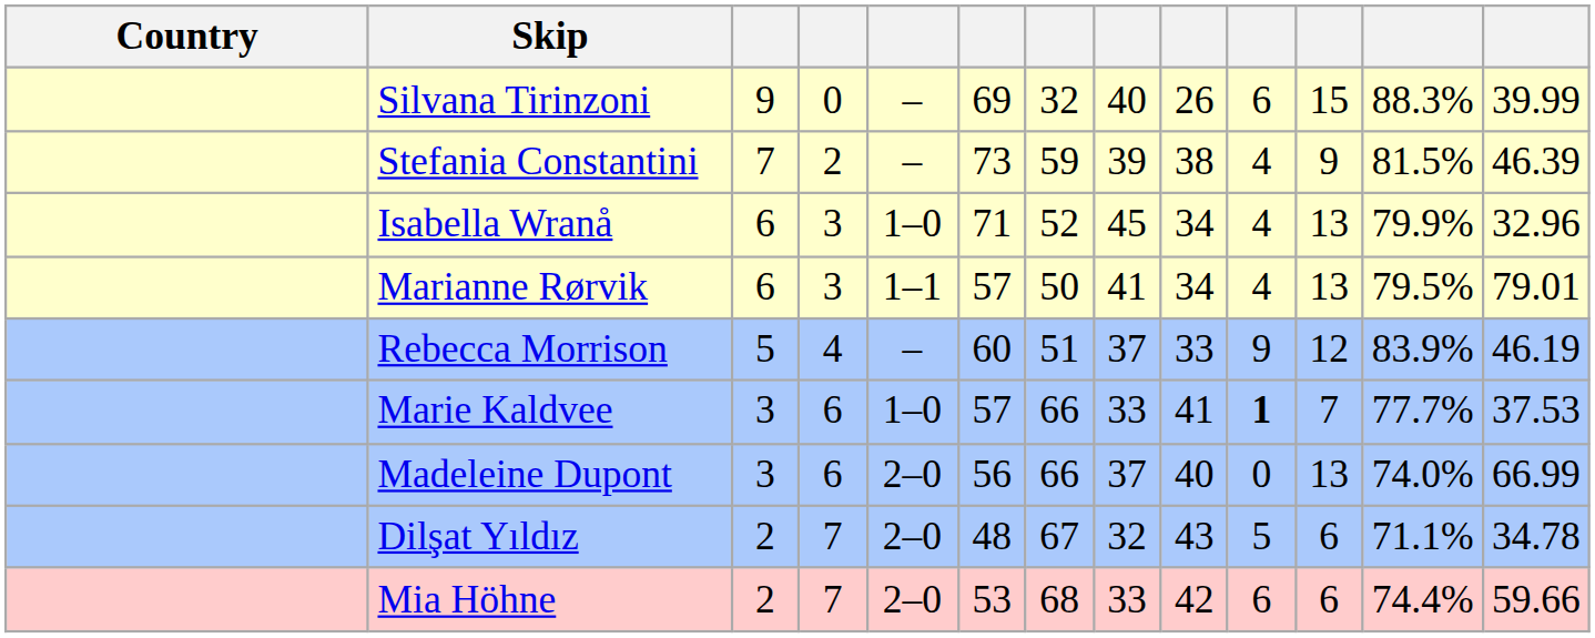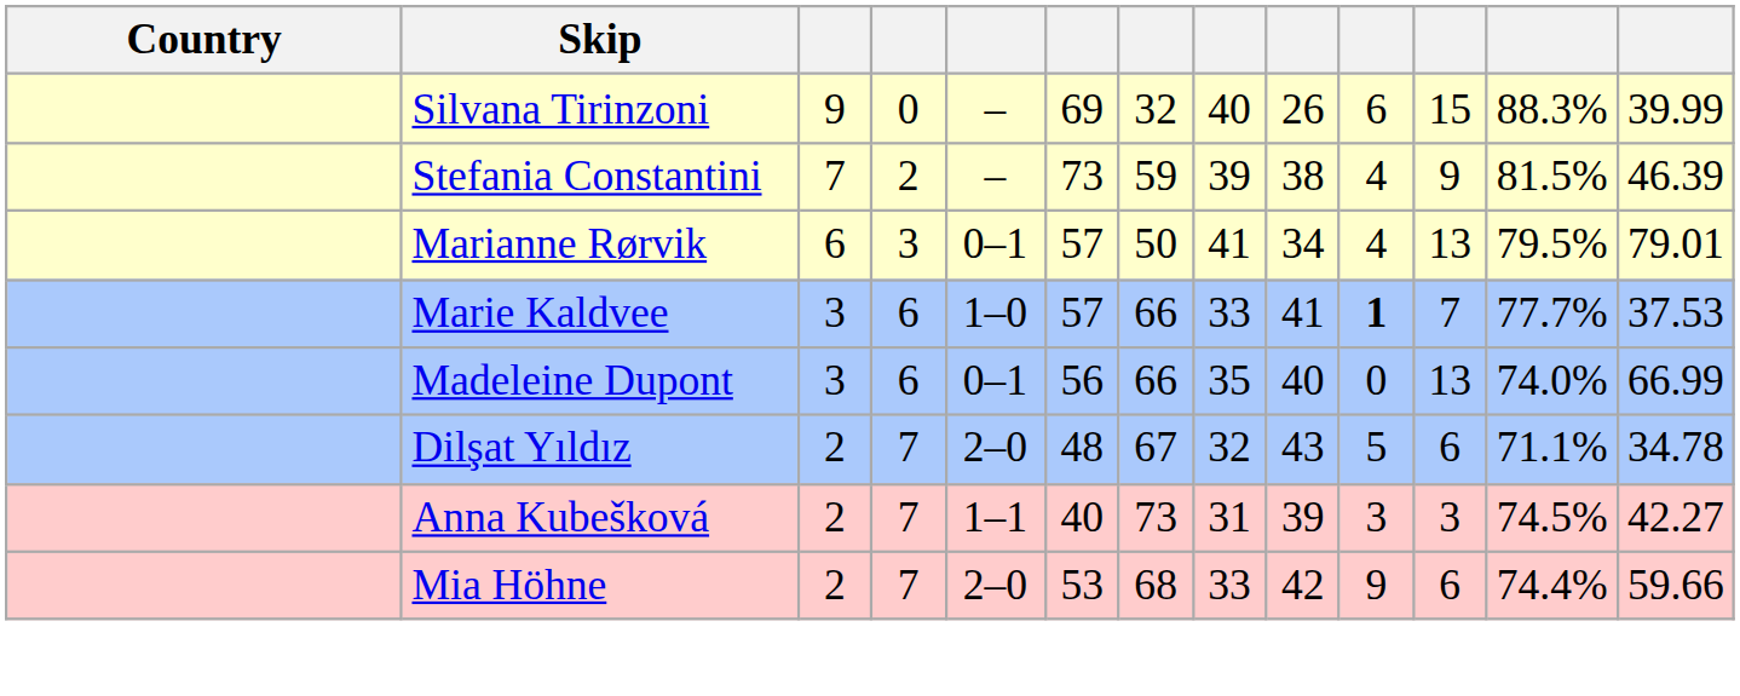 <table class=wikitable style="text-align:center;">
 <tr>
 <th width=140>Country</th>
 <th width=140>Skip</th>
 <th width=20></th>
 <th width=20></th>
 <th width=30></th>
 <th width=20></th>
 <th width=20></th>
 <th width=20></th>
 <th width=20></th>
 <th width=20></th>
 <th width=20></th>
 <th width=20></th>
 <th width=20></th>
 </tr>
 <tr bgcolor=#ffffcc>
 <td style="text-align:left;"></td>
 <td style="text-align:left;"><a href='#'>Silvana Tirinzoni</a></td>
 <td>9</td>
 <td>0</td>
 <td>–</td>
 <td>69</td>
 <td>32</td>
 <td>40</td>
 <td>26</td>
 <td>6</td>
 <td>15</td>
 <td>88.3%</td>
 <td>39.99</td>
 </tr>
 <tr bgcolor=#ffffcc>
 <td style="text-align:left;"></td>
 <td style="text-align:left;"><a href='#'>Stefania Constantini</a></td>
 <td>7</td>
 <td>2</td>
 <td>–</td>
 <td>73</td>
 <td>59</td>
 <td>39</td>
 <td>38</td>
 <td>4</td>
 <td>9</td>
 <td>81.5%</td>
 <td>46.39</td>
 </tr>
 <tr bgcolor=#ffffcc>
 <td style="text-align:left;"></td>
-<td style="text-align:left;"><a href='#'>Isabella Wranå</a></td>
-<td>6</td>
-<td>3</td>
-<td>1–0</td>
-<td>71</td>
-<td>52</td>
-<td>45</td>
-<td>34</td>
-<td>4</td>
-<td>13</td>
-<td>79.9%</td>
-<td>32.96</td>
-</tr>
-<tr bgcolor=#ffffcc>
-<td style="text-align:left;"></td>
 <td style="text-align:left;"><a href='#'>Marianne Rørvik</a></td>
 <td>6</td>
 <td>3</td>
-<td>1–1</td>
+<td>0–1</td>
 <td>57</td>
 <td>50</td>
 <td>41</td>
 <td>34</td>
 <td>4</td>
 <td>13</td>
 <td>79.5%</td>
 <td>79.01</td>
-</tr>
-<tr bgcolor=#aac9fc>
-<td style="text-align:left;"></td>
-<td style="text-align:left;"><a href='#'>Rebecca Morrison</a></td>
-<td>5</td>
-<td>4</td>
-<td>–</td>
-<td>60</td>
-<td>51</td>
-<td>37</td>
-<td>33</td>
-<td>9</td>
-<td>12</td>
-<td>83.9%</td>
-<td>46.19</td>
 </tr>
 <tr bgcolor=#aac9fc>
 <td style="text-align:left;"></td>
 <td style="text-align:left;"><a href='#'>Marie Kaldvee</a></td>
 <td>3</td>
 <td>6</td>
 <td>1–0</td>
 <td>57</td>
 <td>66</td>
 <td>33</td>
 <td>41</td>
 <td><strong>1</strong></td>
 <td>7</td>
 <td>77.7%</td>
 <td>37.53</td>
 </tr>
 <tr bgcolor=#aac9fc>
 <td style="text-align:left;"></td>
 <td style="text-align:left;"><a href='#'>Madeleine Dupont</a></td>
 <td>3</td>
 <td>6</td>
-<td>2–0</td>
+<td>0–1</td>
 <td>56</td>
 <td>66</td>
-<td>37</td>
+<td>35</td>
 <td>40</td>
 <td>0</td>
 <td>13</td>
 <td>74.0%</td>
 <td>66.99</td>
 </tr>
 <tr bgcolor=#aac9fc>
 <td style="text-align:left;"></td>
 <td style="text-align:left;"><a href='#'>Dilşat Yıldız</a></td>
 <td>2</td>
 <td>7</td>
 <td>2–0</td>
 <td>48</td>
 <td>67</td>
 <td>32</td>
 <td>43</td>
 <td>5</td>
 <td>6</td>
 <td>71.1%</td>
 <td>34.78</td>
 </tr>
 <tr bgcolor=#ffcccc>
 <td style="text-align:left;"></td>
+<td style="text-align:left;"><a href='#'>Anna Kubešková</a></td>
+<td>2</td>
+<td>7</td>
+<td>1–1</td>
+<td>40</td>
+<td>73</td>
+<td>31</td>
+<td>39</td>
+<td>3</td>
+<td>3</td>
+<td>74.5%</td>
+<td>42.27</td>
+</tr>
+<tr bgcolor=#ffcccc>
+<td style="text-align:left;"></td>
 <td style="text-align:left;"><a href='#'>Mia Höhne</a></td>
 <td>2</td>
 <td>7</td>
 <td>2–0</td>
 <td>53</td>
 <td>68</td>
 <td>33</td>
 <td>42</td>
-<td>6</td>
+<td>9</td>
 <td>6</td>
 <td>74.4%</td>
 <td>59.66</td>
 </tr>
 </table>
